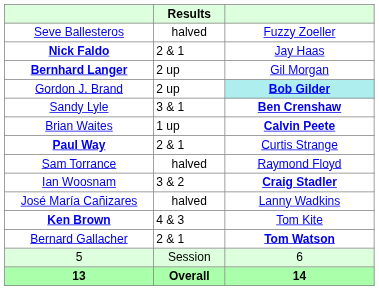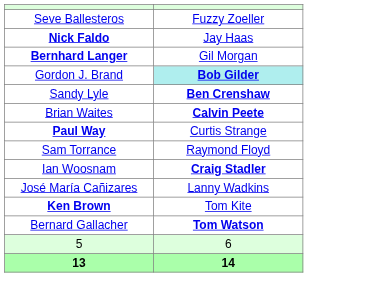 <table border="1" cellpadding="3" style="border-collapse: collapse; text-align:center;">
 <tr style="background:#dfd;">
 <th style="width:12em;"></th>
-<th style="width:5.5em;">Results</th>
 <th style="width:12em;"></th>
 </tr>
 <tr>
 <td><a href='#'>Seve Ballesteros</a></td>
-<td>halved</td>
 <td><a href='#'>Fuzzy Zoeller</a></td>
 </tr>
 <tr>
 <td><strong><a href='#'>Nick Faldo</a></strong></td>
-<td align=left> 2 & 1</td>
 <td><a href='#'>Jay Haas</a></td>
 </tr>
 <tr>
 <td><strong><a href='#'>Bernhard Langer</a></strong></td>
-<td align=left> 2 up</td>
 <td><a href='#'>Gil Morgan</a></td>
 </tr>
 <tr>
 <td><a href='#'>Gordon J. Brand</a></td>
-<td align=left> 2 up</td>
 <td style="background: paleturquoise;"><strong><a href='#'>Bob Gilder</a></strong></td>
 </tr>
 <tr>
 <td><a href='#'>Sandy Lyle</a></td>
-<td align=left> 3 & 1</td>
 <td><strong><a href='#'>Ben Crenshaw</a></strong></td>
 </tr>
 <tr>
 <td><a href='#'>Brian Waites</a></td>
-<td align=left> 1 up</td>
 <td><strong><a href='#'>Calvin Peete</a></strong></td>
 </tr>
 <tr>
 <td><strong><a href='#'>Paul Way</a></strong></td>
-<td align=left> 2 & 1</td>
 <td><a href='#'>Curtis Strange</a></td>
 </tr>
 <tr>
 <td><a href='#'>Sam Torrance</a></td>
-<td>halved</td>
 <td><a href='#'>Raymond Floyd</a></td>
 </tr>
 <tr>
 <td><a href='#'>Ian Woosnam</a></td>
-<td align=left> 3 & 2</td>
 <td><strong><a href='#'>Craig Stadler</a></strong></td>
 </tr>
 <tr>
 <td><a href='#'>José María Cañizares</a></td>
-<td>halved</td>
 <td><a href='#'>Lanny Wadkins</a></td>
 </tr>
 <tr>
 <td><strong><a href='#'>Ken Brown</a></strong></td>
-<td align=left> 4 & 3</td>
 <td><a href='#'>Tom Kite</a></td>
 </tr>
 <tr>
 <td><a href='#'>Bernard Gallacher</a></td>
-<td align=left> 2 & 1</td>
 <td><strong><a href='#'>Tom Watson</a></strong></td>
 </tr>
 <tr style="background:#dfd;">
 <td>5</td>
-<td>Session</td>
 <td>6</td>
 </tr>
 <tr style="background:#afa;">
 <th>13</th>
-<th>Overall</th>
 <th>14</th>
 </tr>
 </table>
